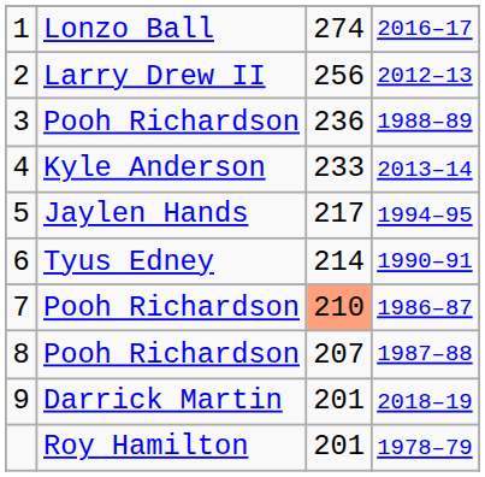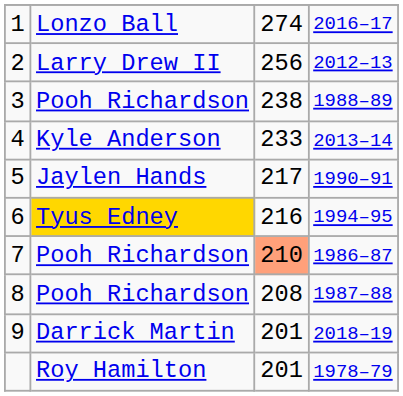 <table class="wikitable">
 <tr>
 </tr>
 <tr>
 <td>1</td>
 <td><a href='#'>Lonzo Ball</a></td>
 <td>274</td>
 <td style="font-size:80%;"><a href='#'>2016–17</a></td>
 </tr>
 <tr>
 <td>2</td>
 <td><a href='#'>Larry Drew II</a></td>
 <td>256</td>
 <td style="font-size:80%;"><a href='#'>2012–13</a></td>
 </tr>
 <tr>
 <td>3</td>
 <td><a href='#'>Pooh Richardson</a></td>
-<td>236</td>
+<td>238</td>
 <td style="font-size:80%;"><a href='#'>1988–89</a></td>
 </tr>
 <tr>
 <td>4</td>
 <td><a href='#'>Kyle Anderson</a></td>
 <td>233</td>
 <td style="font-size:80%;"><a href='#'>2013–14</a></td>
 </tr>
 <tr>
 <td>5</td>
 <td><a href='#'>Jaylen Hands</a></td>
 <td>217</td>
-<td style="font-size:80%;"><a href='#'>1994–95</a></td>
+<td style="font-size:80%;"><a href='#'>1990–91</a></td>
 </tr>
 <tr>
 <td>6</td>
-<td><a href='#'>Tyus Edney</a></td>
-<td>214</td>
-<td style="font-size:80%;"><a href='#'>1990–91</a></td>
+<td style="background: gold;"><a href='#'>Tyus Edney</a></td>
+<td>216</td>
+<td style="font-size:80%;"><a href='#'>1994–95</a></td>
 </tr>
 <tr>
 <td>7</td>
 <td><a href='#'>Pooh Richardson</a></td>
 <td style="background: lightsalmon;">210</td>
 <td style="font-size:80%;"><a href='#'>1986–87</a></td>
 </tr>
 <tr>
 <td>8</td>
 <td><a href='#'>Pooh Richardson</a></td>
-<td>207</td>
+<td>208</td>
 <td style="font-size:80%;"><a href='#'>1987–88</a></td>
 </tr>
 <tr>
 <td>9</td>
 <td><a href='#'>Darrick Martin</a></td>
 <td>201</td>
 <td style="font-size:80%;"><a href='#'>2018–19</a></td>
 </tr>
 <tr>
 <td></td>
 <td><a href='#'>Roy Hamilton</a></td>
 <td>201</td>
 <td style="font-size:80%;"><a href='#'>1978–79</a></td>
 </tr>
 </table>
